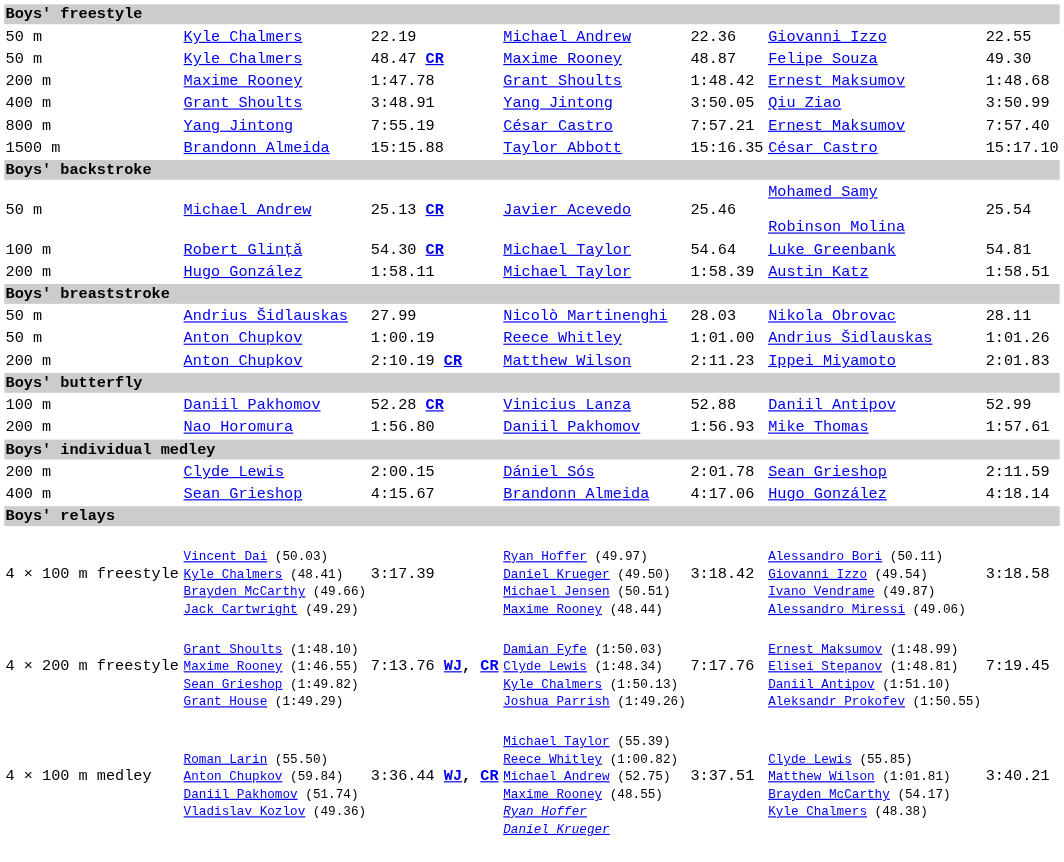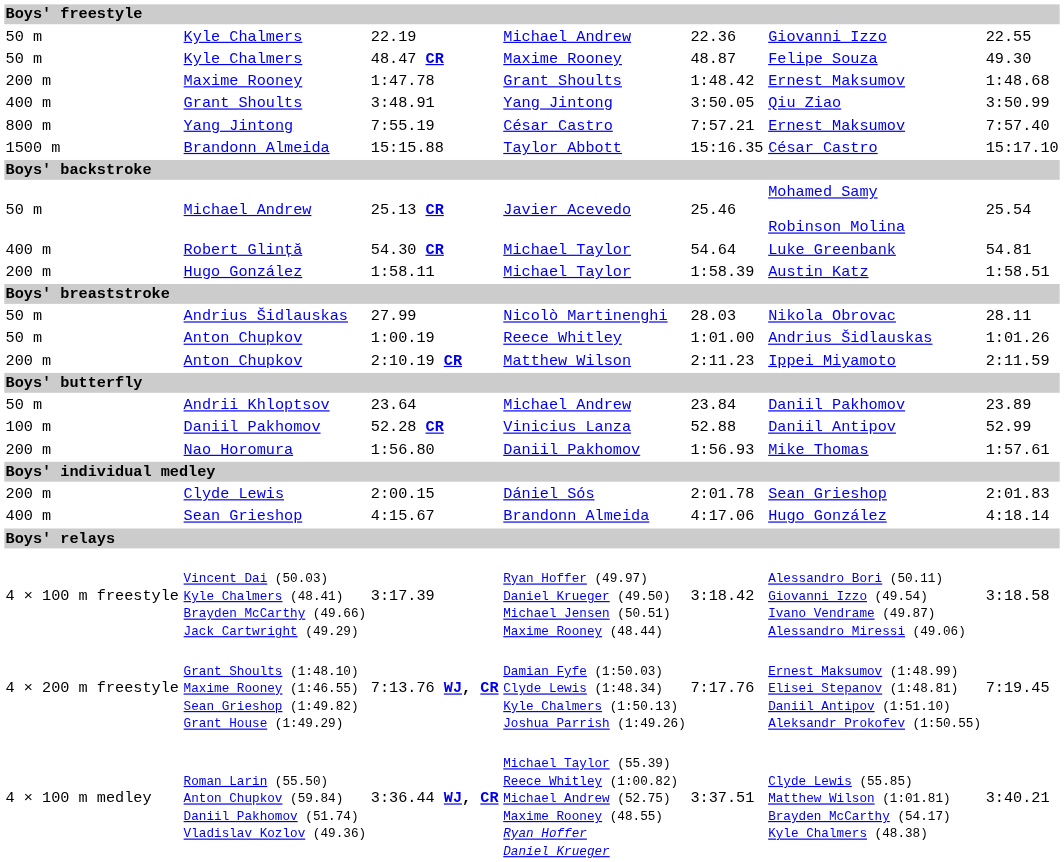 <table>
 <tr bgcolor="#cccccc">
 <td colspan=7><strong>Boys' freestyle</strong></td>
 </tr>
 <tr>
 <td>50 m</td>
 <td><a href='#'>Kyle Chalmers</a> <br><small></small></td>
 <td>22.19</td>
 <td><a href='#'>Michael Andrew</a> <br><small></small></td>
 <td>22.36</td>
 <td><a href='#'>Giovanni Izzo</a> <br><small></small></td>
 <td>22.55</td>
 </tr>
 <tr>
 <td>50 m</td>
 <td><a href='#'>Kyle Chalmers</a> <br><small></small></td>
 <td>48.47  <strong><a href='#'>CR</a></strong></td>
 <td><a href='#'>Maxime Rooney</a> <br><small></small></td>
 <td>48.87</td>
 <td><a href='#'>Felipe Souza</a> <br><small></small></td>
 <td>49.30</td>
 </tr>
 <tr>
 <td>200 m</td>
 <td><a href='#'>Maxime Rooney</a> <br><small></small></td>
 <td>1:47.78</td>
 <td><a href='#'>Grant Shoults</a> <br><small></small></td>
 <td>1:48.42</td>
 <td><a href='#'>Ernest Maksumov</a> <br><small></small></td>
 <td>1:48.68</td>
 </tr>
 <tr>
 <td>400 m</td>
 <td><a href='#'>Grant Shoults</a> <br><small></small></td>
 <td>3:48.91</td>
 <td><a href='#'>Yang Jintong</a> <br><small></small></td>
 <td>3:50.05</td>
 <td><a href='#'>Qiu Ziao</a> <br><small></small></td>
 <td>3:50.99</td>
 </tr>
 <tr>
 <td>800 m</td>
 <td><a href='#'>Yang Jintong</a> <br><small></small></td>
 <td>7:55.19</td>
 <td><a href='#'>César Castro</a> <br><small></small></td>
 <td>7:57.21</td>
 <td><a href='#'>Ernest Maksumov</a> <br><small></small></td>
 <td>7:57.40</td>
 </tr>
 <tr>
 <td>1500 m</td>
 <td><a href='#'>Brandonn Almeida</a> <br><small></small></td>
 <td>15:15.88</td>
 <td><a href='#'>Taylor Abbott</a> <br><small></small></td>
 <td>15:16.35</td>
 <td><a href='#'>César Castro</a> <br><small></small></td>
 <td>15:17.10</td>
 </tr>
 <tr bgcolor="#cccccc">
 <td colspan=7><strong>Boys' backstroke</strong></td>
 </tr>
 <tr>
 <td>50 m</td>
 <td><a href='#'>Michael Andrew</a> <br><small></small></td>
 <td>25.13 <strong><a href='#'>CR</a></strong></td>
 <td><a href='#'>Javier Acevedo</a> <br><small></small></td>
 <td>25.46</td>
 <td><a href='#'>Mohamed Samy</a> <br><small></small> <br><a href='#'>Robinson Molina</a> <br><small></small></td>
 <td>25.54</td>
 </tr>
 <tr>
-<td>100 m</td>
+<td>400 m</td>
 <td><a href='#'>Robert Glință</a> <br><small></small></td>
 <td>54.30 <strong><a href='#'>CR</a></strong></td>
 <td><a href='#'>Michael Taylor</a> <br><small></small></td>
 <td>54.64</td>
 <td><a href='#'>Luke Greenbank</a> <br><small></small></td>
 <td>54.81</td>
 </tr>
 <tr>
 <td>200 m</td>
 <td><a href='#'>Hugo González</a> <br><small></small></td>
 <td>1:58.11</td>
 <td><a href='#'>Michael Taylor</a> <br><small></small></td>
 <td>1:58.39</td>
 <td><a href='#'>Austin Katz</a> <br><small></small></td>
 <td>1:58.51</td>
 </tr>
 <tr bgcolor="#cccccc">
 <td colspan=7><strong>Boys' breaststroke</strong></td>
 </tr>
 <tr>
 <td>50 m</td>
 <td><a href='#'>Andrius Šidlauskas</a> <br><small></small></td>
 <td>27.99</td>
 <td><a href='#'>Nicolò Martinenghi</a> <br><small></small></td>
 <td>28.03</td>
 <td><a href='#'>Nikola Obrovac</a> <br><small></small></td>
 <td>28.11</td>
 </tr>
 <tr>
 <td>50 m</td>
 <td><a href='#'>Anton Chupkov</a> <br><small></small></td>
 <td>1:00.19</td>
 <td><a href='#'>Reece Whitley</a> <br><small></small></td>
 <td>1:01.00</td>
 <td><a href='#'>Andrius Šidlauskas</a> <br><small></small></td>
 <td>1:01.26</td>
 </tr>
 <tr>
 <td>200 m</td>
 <td><a href='#'>Anton Chupkov</a> <br><small></small></td>
 <td>2:10.19 <strong><a href='#'>CR</a></strong></td>
 <td><a href='#'>Matthew Wilson</a> <br><small></small></td>
 <td>2:11.23</td>
 <td><a href='#'>Ippei Miyamoto</a> <br><small></small></td>
-<td>2:01.83</td>
+<td>2:11.59</td>
 </tr>
 <tr bgcolor="#cccccc">
 <td colspan=7><strong>Boys' butterfly</strong></td>
+</tr>
+<tr>
+<td>50 m</td>
+<td><a href='#'>Andrii Khloptsov</a> <br><small></small></td>
+<td>23.64</td>
+<td><a href='#'>Michael Andrew</a> <br><small></small></td>
+<td>23.84</td>
+<td><a href='#'>Daniil Pakhomov</a> <br><small></small></td>
+<td>23.89</td>
 </tr>
 <tr>
 <td>100 m</td>
 <td><a href='#'>Daniil Pakhomov</a> <br><small></small></td>
 <td>52.28 <strong><a href='#'>CR</a></strong></td>
 <td><a href='#'>Vinicius Lanza</a> <br><small></small></td>
 <td>52.88</td>
 <td><a href='#'>Daniil Antipov</a> <br><small></small></td>
 <td>52.99</td>
 </tr>
 <tr>
 <td>200 m</td>
 <td><a href='#'>Nao Horomura</a> <br><small></small></td>
 <td>1:56.80</td>
 <td><a href='#'>Daniil Pakhomov</a> <br><small></small></td>
 <td>1:56.93</td>
 <td><a href='#'>Mike Thomas</a> <br><small></small></td>
 <td>1:57.61</td>
 </tr>
 <tr bgcolor="#cccccc">
 <td colspan=7><strong>Boys' individual medley</strong></td>
 </tr>
 <tr>
 <td>200 m</td>
 <td><a href='#'>Clyde Lewis</a> <br><small></small></td>
 <td>2:00.15</td>
 <td><a href='#'>Dániel Sós</a> <br><small></small></td>
 <td>2:01.78</td>
 <td><a href='#'>Sean Grieshop</a> <br><small></small></td>
-<td>2:11.59</td>
+<td>2:01.83</td>
 </tr>
 <tr>
 <td>400 m</td>
 <td><a href='#'>Sean Grieshop</a> <br><small></small></td>
 <td>4:15.67</td>
 <td><a href='#'>Brandonn Almeida</a> <br><small></small></td>
 <td>4:17.06</td>
 <td><a href='#'>Hugo González</a> <br><small></small></td>
 <td>4:18.14</td>
 </tr>
 <tr bgcolor="#cccccc">
 <td colspan=7><strong>Boys' relays</strong></td>
 </tr>
 <tr>
 <td>4 × 100 m freestyle</td>
 <td><br><small><a href='#'>Vincent Dai</a> (50.03)<br><a href='#'>Kyle Chalmers</a> (48.41)<br><a href='#'>Brayden McCarthy</a> (49.66)<br><a href='#'>Jack Cartwright</a> (49.29)</small></td>
 <td>3:17.39</td>
 <td><br><small><a href='#'>Ryan Hoffer</a> (49.97)<br><a href='#'>Daniel Krueger</a> (49.50)<br><a href='#'>Michael Jensen</a> (50.51)<br><a href='#'>Maxime Rooney</a> (48.44)</small></td>
 <td>3:18.42</td>
 <td><br><small><a href='#'>Alessandro Bori</a> (50.11)<br><a href='#'>Giovanni Izzo</a> (49.54)<br><a href='#'>Ivano Vendrame</a> (49.87)<br><a href='#'>Alessandro Miressi</a> (49.06)</small></td>
 <td>3:18.58</td>
 </tr>
 <tr>
 <td>4 × 200 m freestyle</td>
 <td><br><small><a href='#'>Grant Shoults</a> (1:48.10)<br><a href='#'>Maxime Rooney</a> (1:46.55)<br><a href='#'>Sean Grieshop</a> (1:49.82)<br><a href='#'>Grant House</a> (1:49.29)</small></td>
 <td>7:13.76 <strong><a href='#'>WJ</a>, <a href='#'>CR</a></strong></td>
 <td><br><small><a href='#'>Damian Fyfe</a> (1:50.03)<br><a href='#'>Clyde Lewis</a> (1:48.34)<br><a href='#'>Kyle Chalmers</a> (1:50.13)<br><a href='#'>Joshua Parrish</a> (1:49.26)</small></td>
 <td>7:17.76</td>
 <td><br><small><a href='#'>Ernest Maksumov</a> (1:48.99)<br><a href='#'>Elisei Stepanov</a> (1:48.81)<br><a href='#'>Daniil Antipov</a> (1:51.10)<br><a href='#'>Aleksandr Prokofev</a> (1:50.55)</small></td>
 <td>7:19.45</td>
 </tr>
 <tr>
 <td>4 × 100 m medley</td>
 <td><br><small><a href='#'>Roman Larin</a> (55.50)<br><a href='#'>Anton Chupkov</a> (59.84)<br><a href='#'>Daniil Pakhomov</a> (51.74)<br><a href='#'>Vladislav Kozlov</a> (49.36)</small></td>
 <td>3:36.44 <strong><a href='#'>WJ</a>, <a href='#'>CR</a></strong></td>
 <td><br><small><a href='#'>Michael Taylor</a> (55.39)<br><a href='#'>Reece Whitley</a> (1:00.82)<br><a href='#'>Michael Andrew</a> (52.75)<br><a href='#'>Maxime Rooney</a> (48.55)<br><em><a href='#'>Ryan Hoffer</a></em><br><em><a href='#'>Daniel Krueger</a></em></small></td>
 <td>3:37.51</td>
 <td><br><small><a href='#'>Clyde Lewis</a> (55.85)<br><a href='#'>Matthew Wilson</a> (1:01.81)<br><a href='#'>Brayden McCarthy</a> (54.17)<br><a href='#'>Kyle Chalmers</a> (48.38)</small></td>
 <td>3:40.21</td>
 </tr>
 </table>
